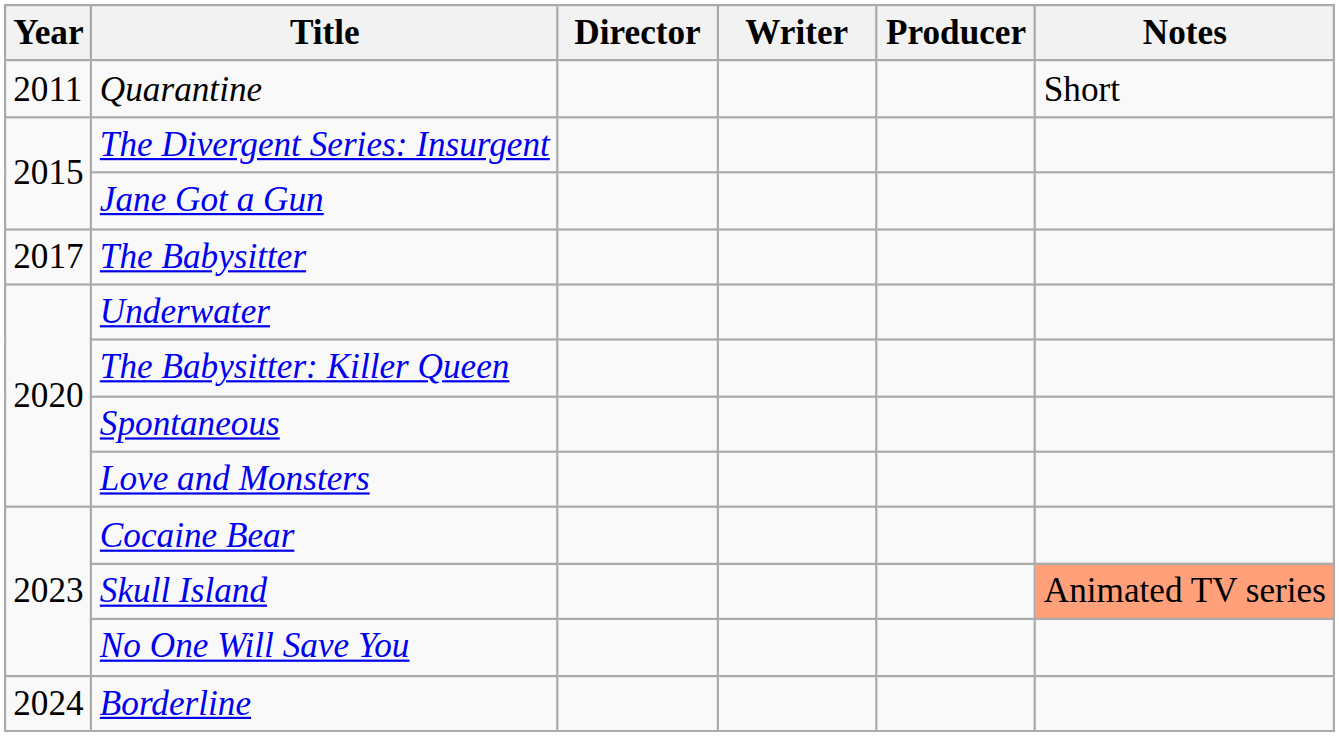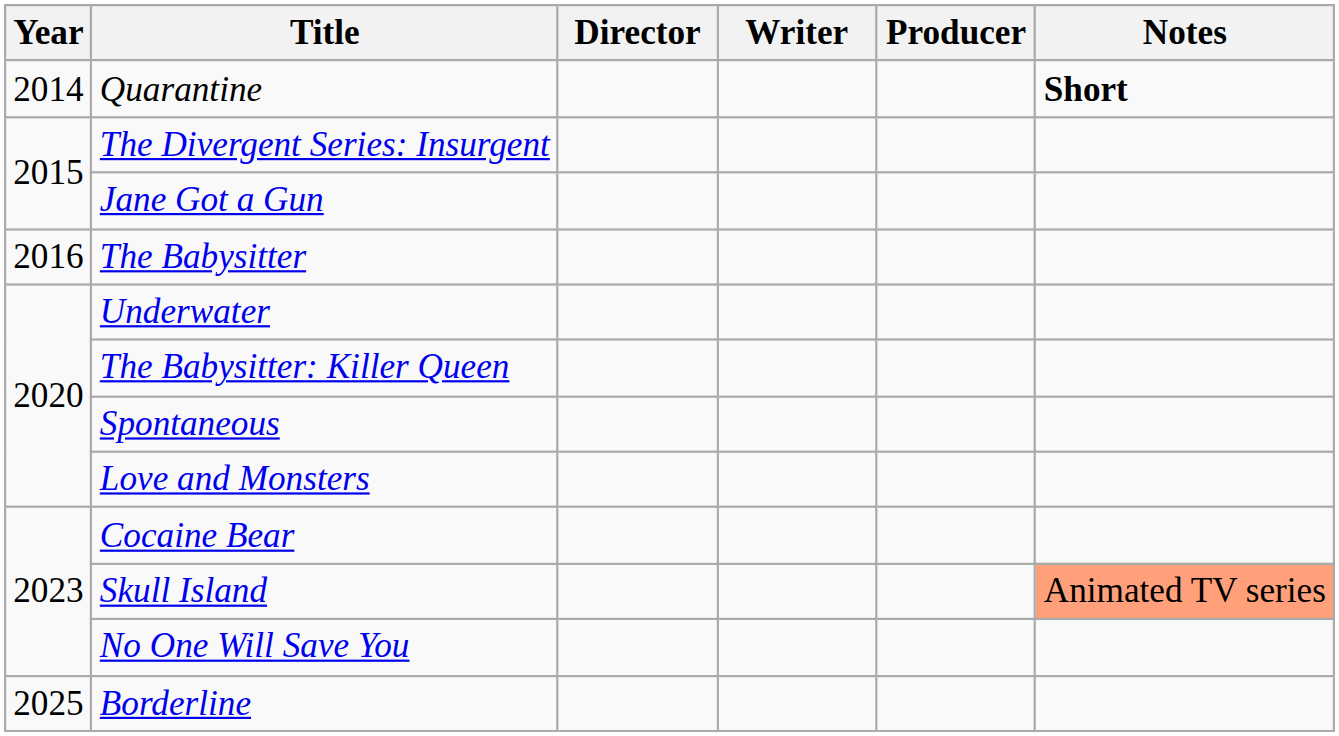 <table class="wikitable sortable">
 <tr>
 <th>Year</th>
 <th>Title</th>
 <th width=65>Director</th>
 <th width=65>Writer</th>
 <th width=65>Producer</th>
 <th>Notes</th>
 </tr>
 <tr>
-<td>2011</td>
+<td>2014</td>
 <td><em>Quarantine</em></td>
 <td></td>
 <td></td>
 <td></td>
-<td>Short</td>
+<td><strong>Short</strong></td>
 </tr>
 <tr>
 <td rowspan=2>2015</td>
 <td><em><a href='#'>The Divergent Series: Insurgent</a></em></td>
 <td></td>
 <td></td>
 <td></td>
 <td></td>
 </tr>
 <tr>
 <td><em><a href='#'>Jane Got a Gun</a></em></td>
 <td></td>
 <td></td>
 <td></td>
 <td></td>
 </tr>
 <tr>
-<td>2017</td>
+<td>2016</td>
 <td><a href='#'><em>The Babysitter</em></a></td>
 <td></td>
 <td></td>
 <td></td>
 <td></td>
 </tr>
 <tr>
 <td rowspan=4>2020</td>
 <td><em><a href='#'>Underwater</a></em></td>
 <td></td>
 <td></td>
 <td></td>
 <td></td>
 </tr>
 <tr>
 <td><em><a href='#'>The Babysitter: Killer Queen</a></em></td>
 <td></td>
 <td></td>
 <td></td>
 <td></td>
 </tr>
 <tr>
 <td><em><a href='#'>Spontaneous</a></em></td>
 <td></td>
 <td></td>
 <td></td>
 <td></td>
 </tr>
 <tr>
 <td><em><a href='#'>Love and Monsters</a></em></td>
 <td></td>
 <td></td>
 <td></td>
 <td></td>
 </tr>
 <tr>
 <td rowspan=3>2023</td>
 <td><em><a href='#'>Cocaine Bear</a></em></td>
 <td></td>
 <td></td>
 <td></td>
 <td></td>
 </tr>
 <tr>
 <td><em><a href='#'>Skull Island</a></em></td>
 <td></td>
 <td></td>
 <td></td>
 <td style="background: lightsalmon;">Animated TV series</td>
 </tr>
 <tr>
 <td><em><a href='#'>No One Will Save You</a></em></td>
 <td></td>
 <td></td>
 <td></td>
 <td></td>
 </tr>
 <tr>
-<td>2024</td>
+<td>2025</td>
 <td><em><a href='#'>Borderline</a></em></td>
 <td></td>
 <td></td>
 <td></td>
 <td></td>
 </tr>
 </table>
